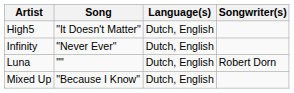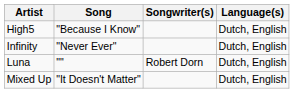 <table class="sortable wikitable" style="margin:1em auto 1em auto">
 <tr>
 <th scope="col">Artist</th>
 <th scope="col">Song</th>
+<th>Songwriter(s)</th>
 <th scope="col">Language(s)</th>
-<th>Songwriter(s)</th>
 </tr>
 <tr>
 <td>High5</td>
-<td>"It Doesn't Matter"</td>
+<td>"Because I Know"</td>
+<td></td>
 <td>Dutch, English</td>
-<td></td>
 </tr>
 <tr>
 <td>Infinity</td>
 <td>"Never Ever"</td>
+<td></td>
 <td>Dutch, English</td>
-<td></td>
 </tr>
 <tr>
 <td>Luna</td>
 <td>""</td>
+<td>Robert Dorn</td>
 <td>Dutch, English</td>
-<td>Robert Dorn</td>
 </tr>
 <tr>
 <td>Mixed Up</td>
-<td>"Because I Know"</td>
+<td>"It Doesn't Matter"</td>
+<td></td>
 <td>Dutch, English</td>
-<td></td>
 </tr>
 </table>
